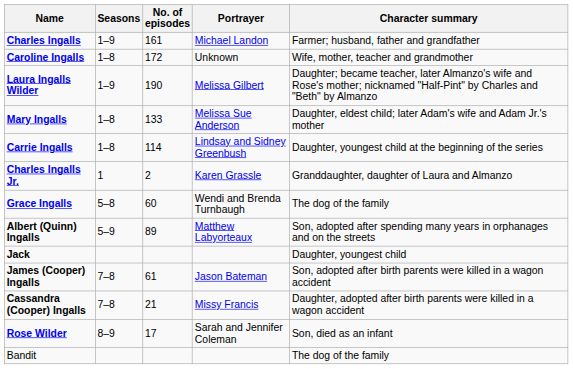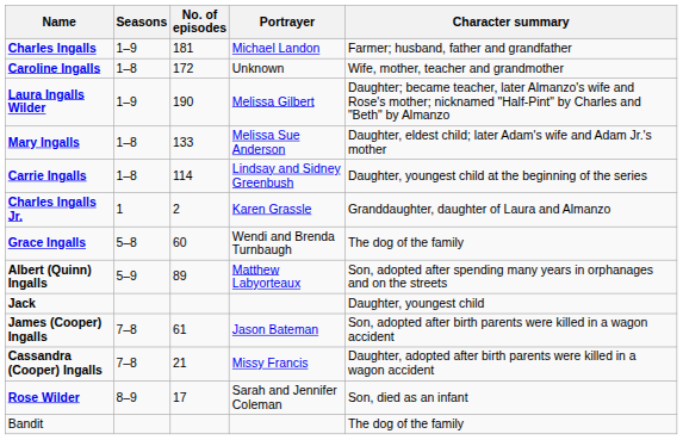 <table class="wikitable sortable">
 <tr>
 <th>Name</th>
 <th>Seasons</th>
 <th>No. of<br>episodes</th>
 <th>Portrayer</th>
 <th>Character summary</th>
 </tr>
 <tr>
 <td><strong><a href='#'>Charles Ingalls</a></strong></td>
 <td>1–9</td>
-<td>161</td>
+<td>181</td>
 <td><a href='#'>Michael Landon</a></td>
 <td>Farmer; husband, father and grandfather</td>
 </tr>
 <tr>
 <td><strong><a href='#'>Caroline Ingalls</a></strong></td>
 <td>1–8</td>
 <td>172</td>
 <td>Unknown</td>
 <td>Wife, mother, teacher and grandmother</td>
 </tr>
 <tr>
 <td><strong><a href='#'>Laura Ingalls Wilder</a></strong></td>
 <td>1–9</td>
 <td>190</td>
 <td><a href='#'>Melissa Gilbert</a></td>
 <td>Daughter; became teacher, later Almanzo's wife and Rose's mother; nicknamed "Half-Pint" by Charles and "Beth" by Almanzo</td>
 </tr>
 <tr>
 <td><strong><a href='#'>Mary Ingalls</a></strong></td>
 <td>1–8</td>
 <td>133</td>
 <td><a href='#'>Melissa Sue Anderson</a></td>
 <td>Daughter, eldest child; later Adam's wife and Adam Jr.'s mother</td>
 </tr>
 <tr>
 <td><strong><a href='#'>Carrie Ingalls</a></strong></td>
 <td>1–8</td>
 <td>114</td>
 <td><a href='#'>Lindsay and Sidney Greenbush</a></td>
 <td>Daughter, youngest child at the beginning of the series</td>
 </tr>
 <tr>
 <td><strong><a href='#'>Charles Ingalls Jr.</a></strong></td>
 <td>1</td>
 <td>2</td>
 <td><a href='#'>Karen Grassle</a></td>
 <td>Granddaughter, daughter of Laura and Almanzo</td>
 </tr>
 <tr>
 <td><strong><a href='#'>Grace Ingalls</a></strong></td>
 <td>5–8</td>
 <td>60</td>
 <td>Wendi and Brenda Turnbaugh</td>
 <td>The dog of the family</td>
 </tr>
 <tr>
 <td><strong>Albert (Quinn) Ingalls</strong></td>
 <td>5–9</td>
 <td>89</td>
 <td><a href='#'>Matthew Labyorteaux</a></td>
 <td>Son, adopted after spending many years in orphanages and on the streets</td>
 </tr>
 <tr>
 <td><strong>Jack</strong></td>
 <td></td>
 <td></td>
 <td></td>
 <td>Daughter, youngest child</td>
 </tr>
 <tr>
 <td><strong>James (Cooper) Ingalls</strong></td>
 <td>7–8</td>
 <td>61</td>
 <td><a href='#'>Jason Bateman</a></td>
 <td>Son, adopted after birth parents were killed in a wagon accident</td>
 </tr>
 <tr>
 <td><strong>Cassandra (Cooper) Ingalls</strong></td>
 <td>7–8</td>
 <td>21</td>
 <td><a href='#'>Missy Francis</a></td>
 <td>Daughter, adopted after birth parents were killed in a wagon accident</td>
 </tr>
 <tr>
 <td><strong><a href='#'>Rose Wilder</a></strong></td>
 <td>8–9</td>
 <td>17</td>
 <td>Sarah and Jennifer Coleman</td>
 <td>Son, died as an infant</td>
 </tr>
 <tr>
 <td>Bandit</td>
 <td></td>
 <td></td>
 <td></td>
 <td>The dog of the family</td>
 </tr>
 </table>
